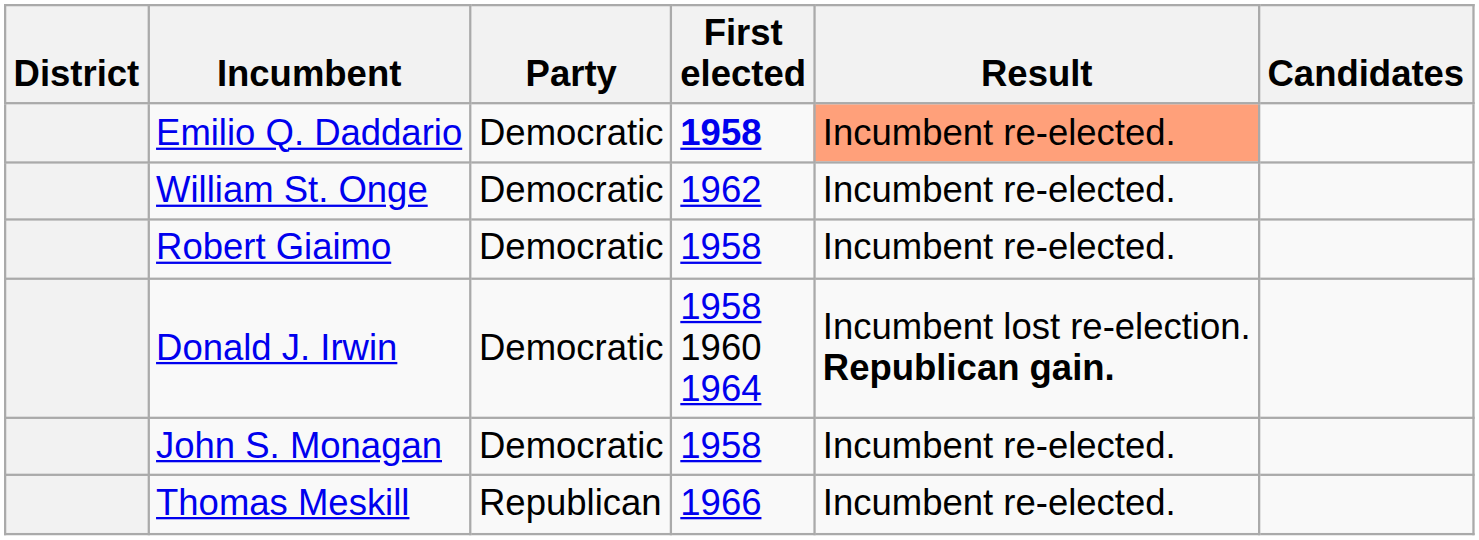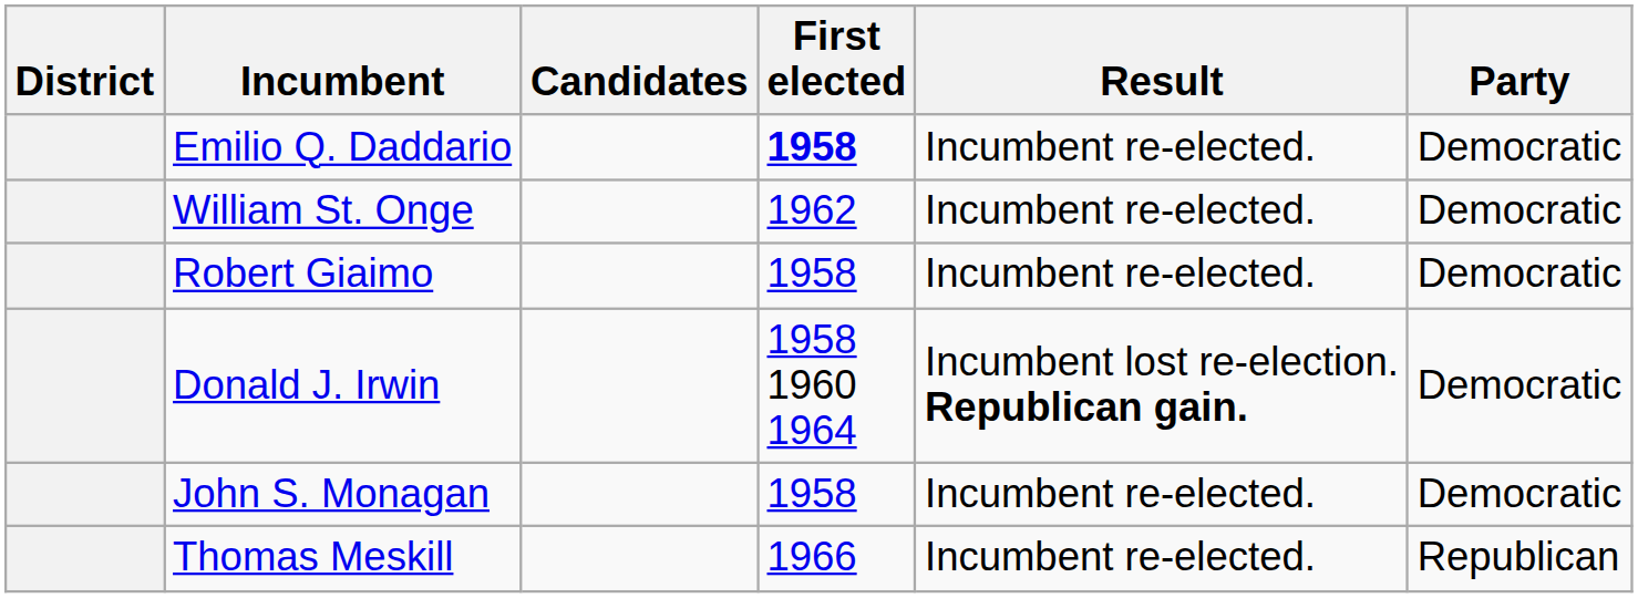 <table class=wikitable>
 <tr valign=bottom>
 <th>District</th>
 <th>Incumbent</th>
-<th>Party</th>
+<th>Candidates</th>
 <th>First<br>elected</th>
 <th>Result</th>
-<th>Candidates</th>
+<th>Party</th>
 </tr>
 <tr>
 <th></th>
 <td><a href='#'>Emilio Q. Daddario</a></td>
+<td nowrap></td>
+<td><strong><a href='#'>1958</a></strong></td>
+<td>Incumbent re-elected.</td>
 <td>Democratic</td>
-<td><strong><a href='#'>1958</a></strong></td>
-<td style="background: lightsalmon;">Incumbent re-elected.</td>
-<td nowrap></td>
 </tr>
 <tr>
 <th></th>
 <td><a href='#'>William St. Onge</a></td>
-<td>Democratic</td>
+<td nowrap></td>
 <td><a href='#'>1962</a></td>
 <td>Incumbent re-elected.</td>
-<td nowrap></td>
+<td>Democratic</td>
 </tr>
 <tr>
 <th></th>
 <td><a href='#'>Robert Giaimo</a></td>
-<td>Democratic</td>
+<td nowrap></td>
 <td><a href='#'>1958</a></td>
 <td>Incumbent re-elected.</td>
-<td nowrap></td>
+<td>Democratic</td>
 </tr>
 <tr>
 <th></th>
 <td><a href='#'>Donald J. Irwin</a></td>
-<td>Democratic</td>
+<td nowrap></td>
 <td><a href='#'>1958</a><br>1960 <br><a href='#'>1964</a></td>
 <td>Incumbent lost re-election.<br><strong>Republican gain.</strong></td>
-<td nowrap></td>
+<td>Democratic</td>
 </tr>
 <tr>
 <th></th>
 <td><a href='#'>John S. Monagan</a></td>
-<td>Democratic</td>
+<td nowrap></td>
 <td><a href='#'>1958</a></td>
 <td>Incumbent re-elected.</td>
-<td nowrap></td>
+<td>Democratic</td>
 </tr>
 <tr>
 <th></th>
 <td><a href='#'>Thomas Meskill</a></td>
-<td>Republican</td>
+<td nowrap></td>
 <td><a href='#'>1966</a></td>
 <td>Incumbent re-elected.</td>
-<td nowrap></td>
+<td>Republican</td>
 </tr>
 </table>
